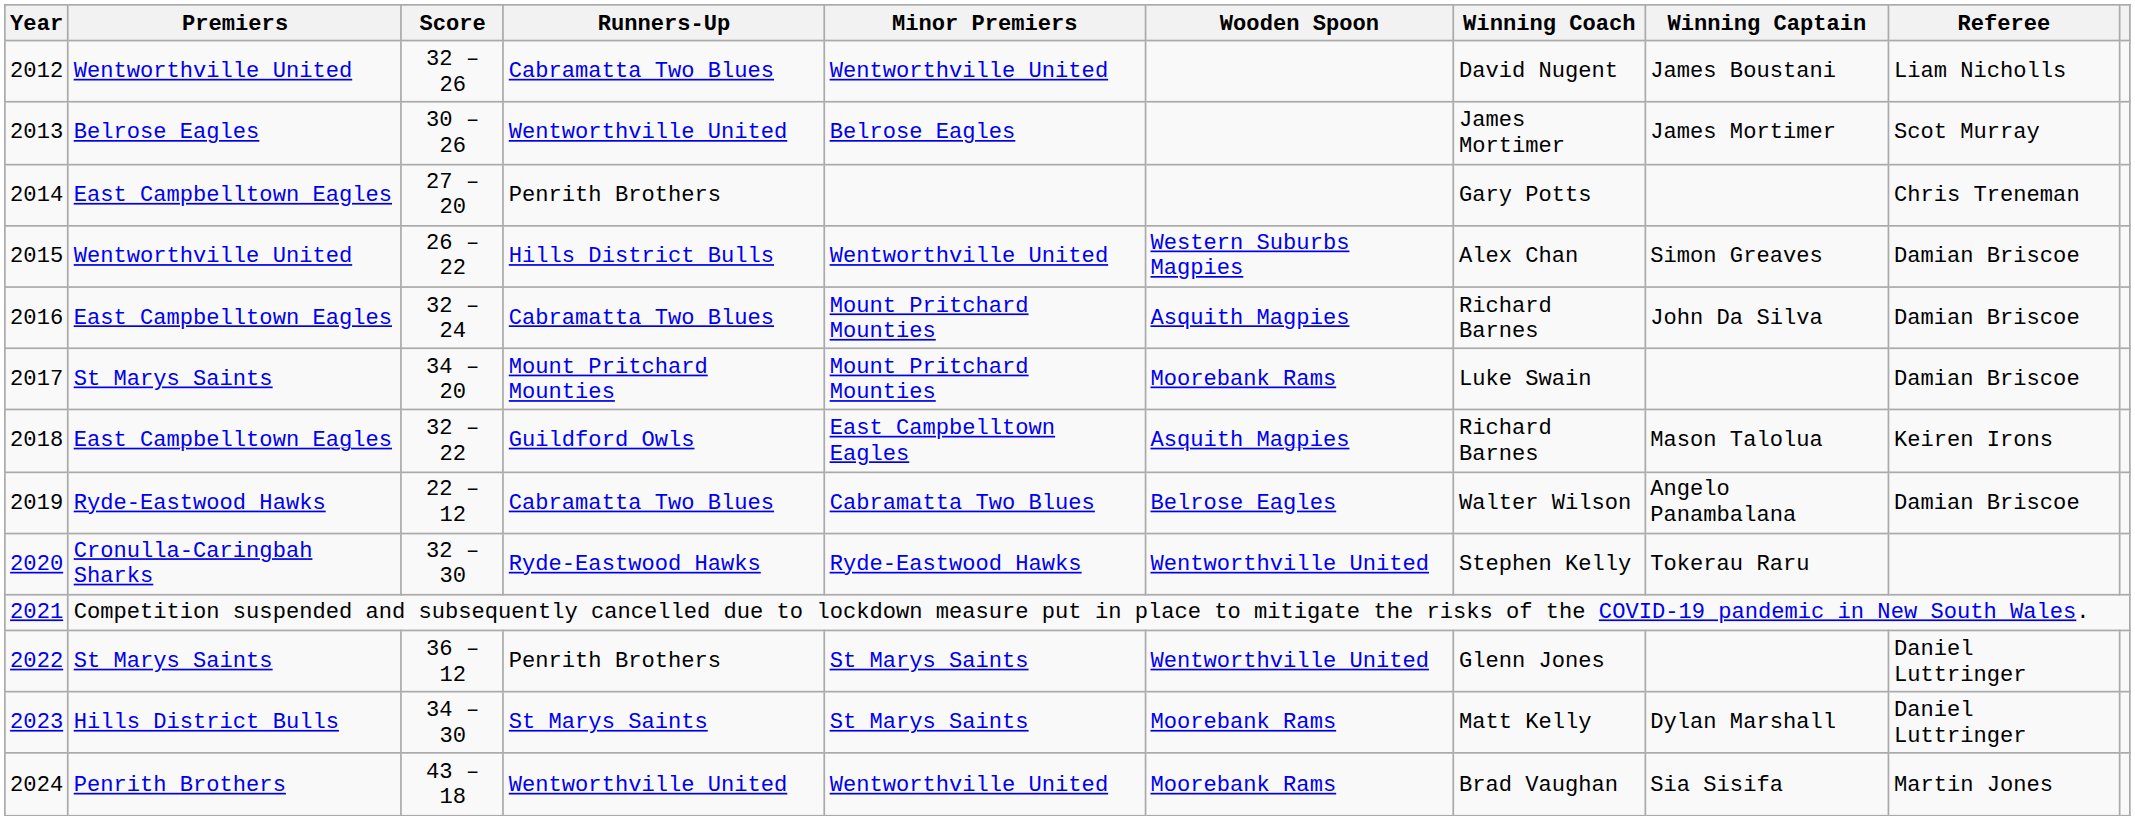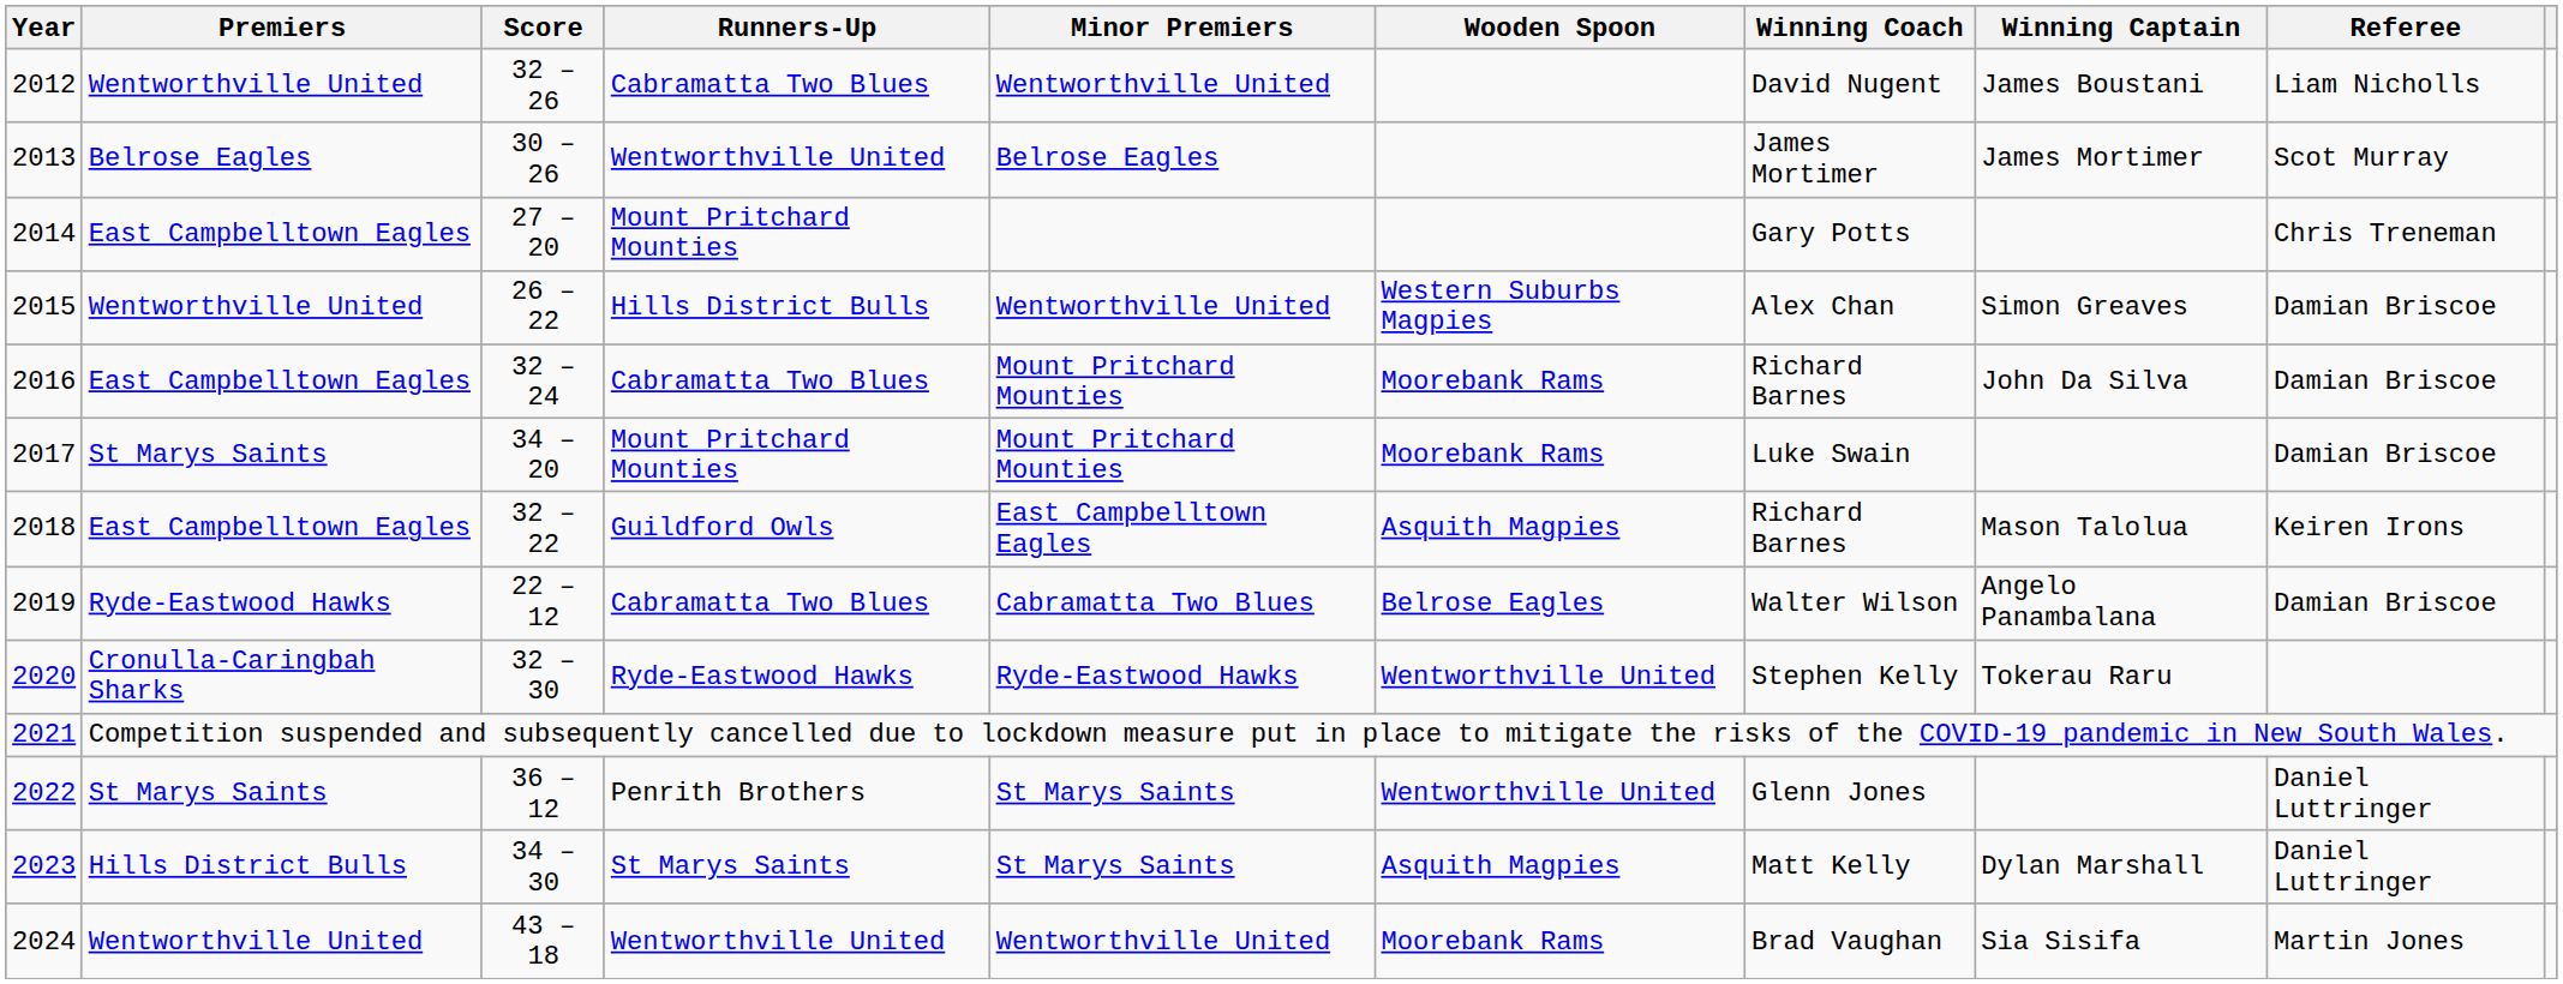 <table class="wikitable">
 <tr>
 <th>Year</th>
 <th>Premiers</th>
 <th>Score</th>
 <th>Runners-Up</th>
 <th>Minor Premiers</th>
 <th>Wooden Spoon</th>
 <th>Winning Coach</th>
 <th>Winning Captain</th>
 <th>Referee</th>
 <th></th>
 </tr>
 <tr>
 <td>2012</td>
 <td> <a href='#'>Wentworthville United</a></td>
 <td style="text-align:center;">32 – 26</td>
 <td> <a href='#'>Cabramatta Two Blues</a></td>
 <td> <a href='#'>Wentworthville United</a></td>
 <td></td>
 <td>David Nugent</td>
 <td>James Boustani</td>
 <td>Liam Nicholls</td>
 <td></td>
 </tr>
 <tr>
 <td>2013</td>
 <td> <a href='#'>Belrose Eagles</a></td>
 <td style="text-align:center;">30 – 26</td>
 <td> <a href='#'>Wentworthville United</a></td>
 <td> <a href='#'>Belrose Eagles</a></td>
 <td></td>
 <td>James Mortimer</td>
 <td>James Mortimer</td>
 <td>Scot Murray</td>
 <td></td>
 </tr>
 <tr>
 <td>2014</td>
 <td> <a href='#'>East Campbelltown Eagles</a></td>
 <td style="text-align:center;">27 – 20</td>
-<td> Penrith Brothers</td>
+<td> <a href='#'>Mount Pritchard Mounties</a></td>
 <td></td>
 <td></td>
 <td>Gary Potts</td>
 <td></td>
 <td>Chris Treneman</td>
 <td></td>
 </tr>
 <tr>
 <td>2015</td>
 <td> <a href='#'>Wentworthville United</a></td>
 <td style="text-align:center;">26 – 22</td>
 <td> <a href='#'>Hills District Bulls</a></td>
 <td> <a href='#'>Wentworthville United</a></td>
 <td> <a href='#'>Western Suburbs Magpies</a></td>
 <td>Alex Chan</td>
 <td>Simon Greaves</td>
 <td>Damian Briscoe</td>
 <td></td>
 </tr>
 <tr>
 <td>2016</td>
 <td> <a href='#'>East Campbelltown Eagles</a></td>
 <td style="text-align:center;">32 – 24</td>
 <td> <a href='#'>Cabramatta Two Blues</a></td>
 <td> <a href='#'>Mount Pritchard Mounties</a></td>
-<td> <a href='#'>Asquith Magpies</a></td>
+<td> <a href='#'>Moorebank Rams</a></td>
 <td>Richard Barnes</td>
 <td>John Da Silva</td>
 <td>Damian Briscoe</td>
 <td></td>
 </tr>
 <tr>
 <td>2017</td>
 <td> <a href='#'>St Marys Saints</a></td>
 <td style="text-align:center;">34 – 20</td>
 <td> <a href='#'>Mount Pritchard Mounties</a></td>
 <td> <a href='#'>Mount Pritchard Mounties</a></td>
 <td> <a href='#'>Moorebank Rams</a></td>
 <td>Luke Swain</td>
 <td></td>
 <td>Damian Briscoe</td>
 <td></td>
 </tr>
 <tr>
 <td>2018</td>
 <td> <a href='#'>East Campbelltown Eagles</a></td>
 <td style="text-align:center;">32 – 22</td>
 <td> <a href='#'>Guildford Owls</a></td>
 <td> <a href='#'>East Campbelltown Eagles</a></td>
 <td> <a href='#'>Asquith Magpies</a></td>
 <td>Richard Barnes</td>
 <td>Mason Talolua</td>
 <td>Keiren Irons</td>
 <td></td>
 </tr>
 <tr>
 <td>2019</td>
 <td> <a href='#'>Ryde-Eastwood Hawks</a></td>
 <td style="text-align:center;">22 – 12</td>
 <td> <a href='#'>Cabramatta Two Blues</a></td>
 <td> <a href='#'>Cabramatta Two Blues</a></td>
 <td> <a href='#'>Belrose Eagles</a></td>
 <td>Walter Wilson</td>
 <td>Angelo Panambalana</td>
 <td>Damian Briscoe</td>
 <td></td>
 </tr>
 <tr>
 <td><a href='#'>2020</a></td>
 <td> <a href='#'>Cronulla-Caringbah Sharks</a></td>
 <td style="text-align:center;">32 – 30</td>
 <td> <a href='#'>Ryde-Eastwood Hawks</a></td>
 <td> <a href='#'>Ryde-Eastwood Hawks</a></td>
 <td> <a href='#'>Wentworthville United</a></td>
 <td>Stephen Kelly</td>
 <td>Tokerau Raru</td>
 <td></td>
 <td></td>
 </tr>
 <tr>
 <td><a href='#'>2021</a></td>
 <td colspan=9>Competition suspended and subsequently cancelled due to lockdown measure put in place to mitigate the risks of the <a href='#'>COVID-19 pandemic in New South Wales</a>.</td>
 </tr>
 <tr>
 <td><a href='#'>2022</a></td>
 <td> <a href='#'>St Marys Saints</a></td>
 <td style="text-align:center;">36 – 12</td>
 <td> Penrith Brothers</td>
 <td> <a href='#'>St Marys Saints</a></td>
 <td> <a href='#'>Wentworthville United</a></td>
 <td>Glenn Jones</td>
 <td></td>
 <td>Daniel Luttringer</td>
 <td></td>
 </tr>
 <tr>
 <td><a href='#'>2023</a></td>
 <td> <a href='#'>Hills District Bulls</a></td>
 <td style="text-align:center;">34 – 30</td>
 <td> <a href='#'>St Marys Saints</a></td>
 <td> <a href='#'>St Marys Saints</a></td>
-<td> <a href='#'>Moorebank Rams</a></td>
+<td> <a href='#'>Asquith Magpies</a></td>
 <td>Matt Kelly</td>
 <td>Dylan Marshall</td>
 <td>Daniel Luttringer</td>
 <td></td>
 </tr>
 <tr>
 <td>2024</td>
-<td> <a href='#'>Penrith Brothers</a></td>
+<td> <a href='#'>Wentworthville United</a></td>
 <td style="text-align:center;">43 – 18</td>
 <td> <a href='#'>Wentworthville United</a></td>
 <td> <a href='#'>Wentworthville United</a></td>
 <td> <a href='#'>Moorebank Rams</a></td>
 <td>Brad Vaughan</td>
 <td>Sia Sisifa</td>
 <td>Martin Jones</td>
 <td></td>
 </tr>
 </table>
